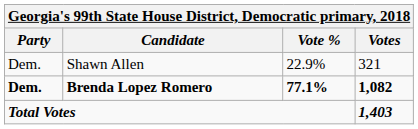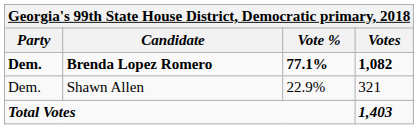 <table class="wikitable">
 <tr>
 <th colspan="4"><u>Georgia's 99th State House District, Democratic primary, 2018</u></th>
 </tr>
 <tr>
 <th><em>Party</em></th>
 <th><em>Candidate</em></th>
 <th><em>Vote %</em></th>
 <th><em>Votes</em></th>
 </tr>
 <tr>
+<td><strong>Dem.</strong></td>
+<td><strong>Brenda Lopez Romero</strong></td>
+<td><strong>77.1%</strong></td>
+<td><strong>1,082</strong></td>
+</tr>
+<tr>
 <td>Dem.</td>
 <td>Shawn Allen</td>
 <td>22.9%</td>
 <td>321</td>
 </tr>
 <tr>
-<td><strong>Dem.</strong></td>
-<td><strong>Brenda Lopez Romero</strong></td>
-<td><strong>77.1%</strong></td>
-<td><strong>1,082</strong></td>
-</tr>
-<tr>
 <td colspan="3"><strong><em>Total Votes</em></strong></td>
 <td><strong><em>1,403</em></strong></td>
 </tr>
 </table>
